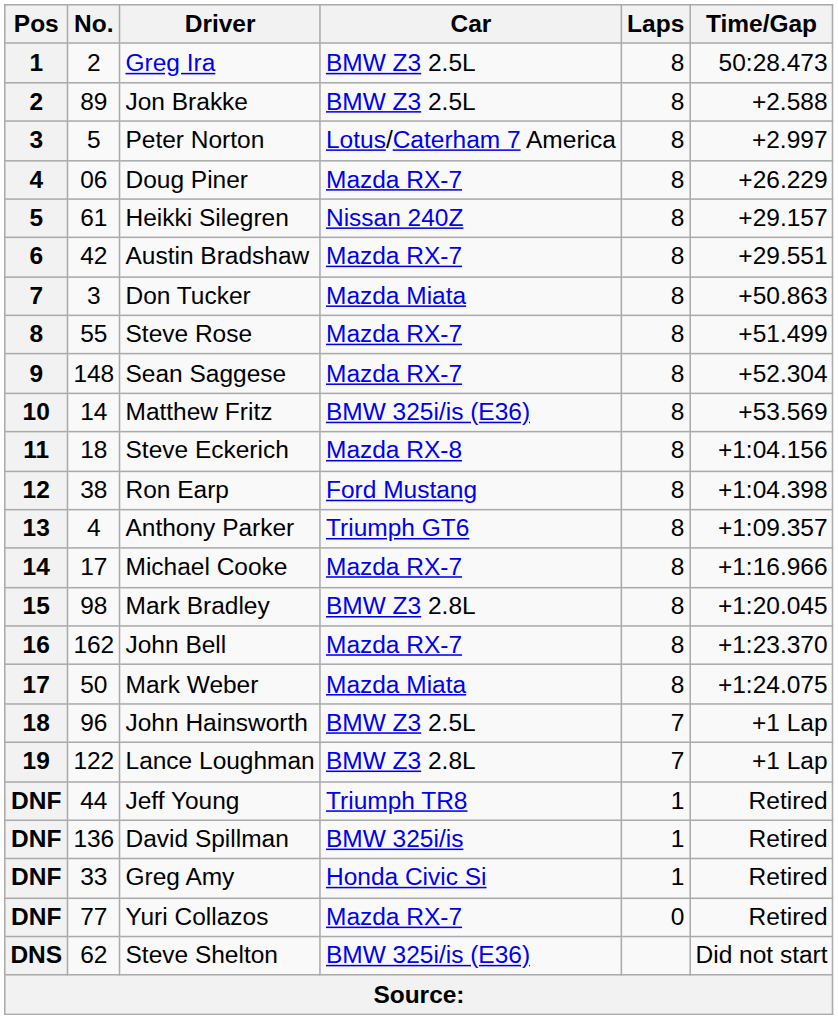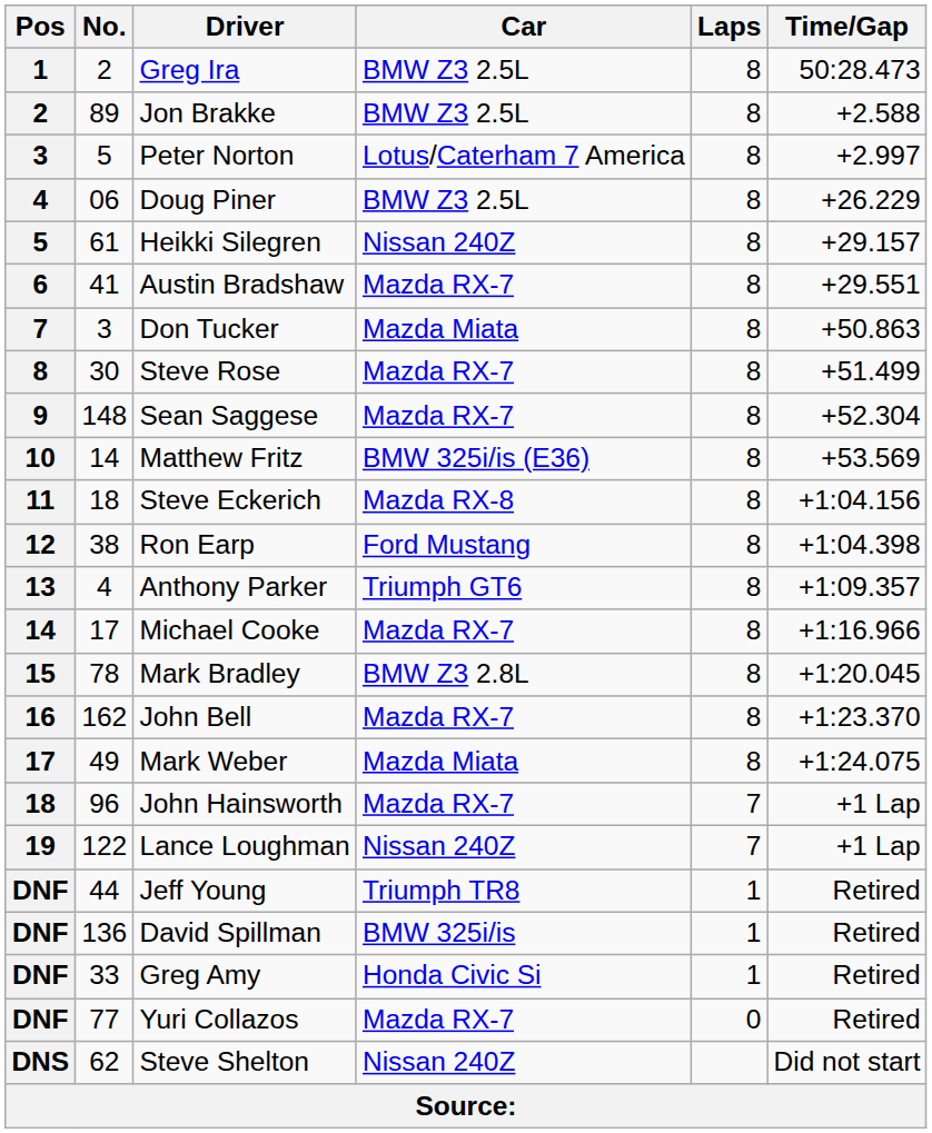 <table class="wikitable">
 <tr>
 <th>Pos</th>
 <th>No.</th>
 <th>Driver</th>
 <th>Car</th>
 <th>Laps</th>
 <th>Time/Gap</th>
 </tr>
 <tr>
 <th>1</th>
 <td align=center>2</td>
 <td> <a href='#'>Greg Ira</a></td>
 <td><a href='#'>BMW Z3</a> 2.5L</td>
 <td align=right>8</td>
 <td align=right>50:28.473</td>
 </tr>
 <tr>
 <th>2</th>
 <td align=center>89</td>
 <td> Jon Brakke</td>
 <td><a href='#'>BMW Z3</a> 2.5L</td>
 <td align=right>8</td>
 <td align=right>+2.588</td>
 </tr>
 <tr>
 <th>3</th>
 <td align=center>5</td>
 <td> Peter Norton</td>
 <td><a href='#'>Lotus</a>/<a href='#'>Caterham 7</a> America</td>
 <td align=right>8</td>
 <td align=right>+2.997</td>
 </tr>
 <tr>
 <th>4</th>
 <td align=center>06</td>
 <td> Doug Piner</td>
-<td><a href='#'>Mazda RX-7</a></td>
+<td><a href='#'>BMW Z3</a> 2.5L</td>
 <td align=right>8</td>
 <td align=right>+26.229</td>
 </tr>
 <tr>
 <th>5</th>
 <td align=center>61</td>
 <td> Heikki Silegren</td>
 <td><a href='#'>Nissan 240Z</a></td>
 <td align=right>8</td>
 <td align=right>+29.157</td>
 </tr>
 <tr>
 <th>6</th>
-<td align=center>42</td>
+<td align=center>41</td>
 <td> Austin Bradshaw</td>
 <td><a href='#'>Mazda RX-7</a></td>
 <td align=right>8</td>
 <td align=right>+29.551</td>
 </tr>
 <tr>
 <th>7</th>
 <td align=center>3</td>
 <td> Don Tucker</td>
 <td><a href='#'>Mazda Miata</a></td>
 <td align=right>8</td>
 <td align=right>+50.863</td>
 </tr>
 <tr>
 <th>8</th>
-<td align=center>55</td>
+<td align=center>30</td>
 <td> Steve Rose</td>
 <td><a href='#'>Mazda RX-7</a></td>
 <td align=right>8</td>
 <td align=right>+51.499</td>
 </tr>
 <tr>
 <th>9</th>
 <td align=center>148</td>
 <td> Sean Saggese</td>
 <td><a href='#'>Mazda RX-7</a></td>
 <td align=right>8</td>
 <td align=right>+52.304</td>
 </tr>
 <tr>
 <th>10</th>
 <td align=center>14</td>
 <td> Matthew Fritz</td>
 <td><a href='#'>BMW 325i/is (E36)</a></td>
 <td align=right>8</td>
 <td align=right>+53.569</td>
 </tr>
 <tr>
 <th>11</th>
 <td align=center>18</td>
 <td> Steve Eckerich</td>
 <td><a href='#'>Mazda RX-8</a></td>
 <td align=right>8</td>
 <td align=right>+1:04.156</td>
 </tr>
 <tr>
 <th>12</th>
 <td align=center>38</td>
 <td> Ron Earp</td>
 <td><a href='#'>Ford Mustang</a></td>
 <td align=right>8</td>
 <td align=right>+1:04.398</td>
 </tr>
 <tr>
 <th>13</th>
 <td align=center>4</td>
 <td> Anthony Parker</td>
 <td><a href='#'>Triumph GT6</a></td>
 <td align=right>8</td>
 <td align=right>+1:09.357</td>
 </tr>
 <tr>
 <th>14</th>
 <td align=center>17</td>
 <td> Michael Cooke</td>
 <td><a href='#'>Mazda RX-7</a></td>
 <td align=right>8</td>
 <td align=right>+1:16.966</td>
 </tr>
 <tr>
 <th>15</th>
-<td align=center>98</td>
+<td align=center>78</td>
 <td> Mark Bradley</td>
 <td><a href='#'>BMW Z3</a> 2.8L</td>
 <td align=right>8</td>
 <td align=right>+1:20.045</td>
 </tr>
 <tr>
 <th>16</th>
 <td align=center>162</td>
 <td> John Bell</td>
 <td><a href='#'>Mazda RX-7</a></td>
 <td align=right>8</td>
 <td align=right>+1:23.370</td>
 </tr>
 <tr>
 <th>17</th>
-<td align=center>50</td>
+<td align=center>49</td>
 <td> Mark Weber</td>
 <td><a href='#'>Mazda Miata</a></td>
 <td align=right>8</td>
 <td align=right>+1:24.075</td>
 </tr>
 <tr>
 <th>18</th>
 <td align=center>96</td>
 <td> John Hainsworth</td>
-<td><a href='#'>BMW Z3</a> 2.5L</td>
+<td><a href='#'>Mazda RX-7</a></td>
 <td align=right>7</td>
 <td align=right>+1 Lap</td>
 </tr>
 <tr>
 <th>19</th>
 <td align=center>122</td>
 <td> Lance Loughman</td>
-<td><a href='#'>BMW Z3</a> 2.8L</td>
+<td><a href='#'>Nissan 240Z</a></td>
 <td align=right>7</td>
 <td align=right>+1 Lap</td>
 </tr>
 <tr>
 <th>DNF</th>
 <td align=center>44</td>
 <td> Jeff Young</td>
 <td><a href='#'>Triumph TR8</a></td>
 <td align=right>1</td>
 <td align=right>Retired</td>
 </tr>
 <tr>
 <th>DNF</th>
 <td align=center>136</td>
 <td> David Spillman</td>
 <td><a href='#'>BMW 325i/is</a></td>
 <td align=right>1</td>
 <td align=right>Retired</td>
 </tr>
 <tr>
 <th>DNF</th>
 <td align=center>33</td>
 <td> Greg Amy</td>
 <td><a href='#'>Honda Civic Si</a></td>
 <td align=right>1</td>
 <td align=right>Retired</td>
 </tr>
 <tr>
 <th>DNF</th>
 <td align=center>77</td>
 <td> Yuri Collazos</td>
 <td><a href='#'>Mazda RX-7</a></td>
 <td align=right>0</td>
 <td align=right>Retired</td>
 </tr>
 <tr>
 <th>DNS</th>
 <td align=center>62</td>
 <td> Steve Shelton</td>
-<td><a href='#'>BMW 325i/is (E36)</a></td>
+<td><a href='#'>Nissan 240Z</a></td>
 <td align=right></td>
 <td align=right>Did not start</td>
 </tr>
 <tr>
 <th colspan=6>Source:</th>
 </tr>
 <tr>
 </tr>
 </table>
